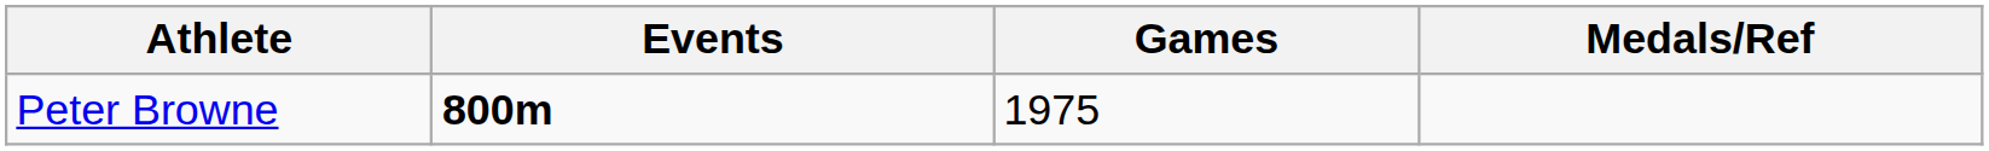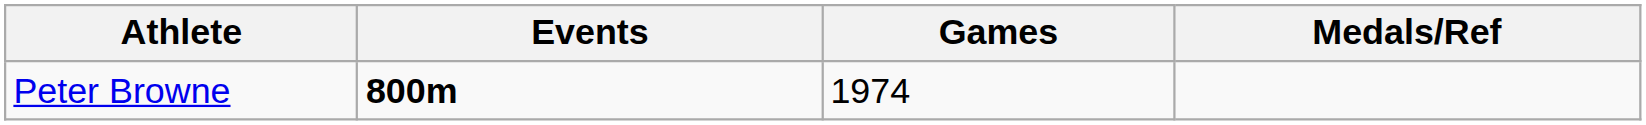 <table class="wikitable">
 <tr>
 <th width=150>Athlete</th>
 <th width=200>Events</th>
 <th width=150>Games</th>
 <th width=200>Medals/Ref</th>
 </tr>
 <tr>
 <td><a href='#'>Peter Browne</a></td>
 <td><strong>800m</strong></td>
-<td>1975</td>
+<td>1974</td>
 <td></td>
 </tr>
 </table>
